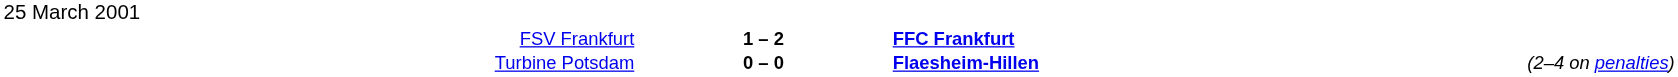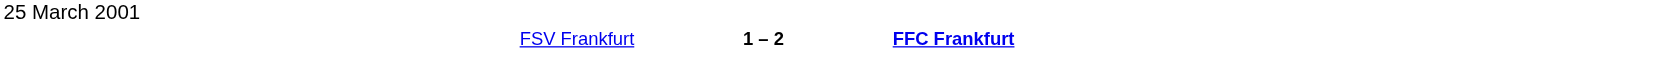 <table width=100% cellspacing=1>
 <tr>
 <th width=25%></th>
 <th width=10%></th>
 <th width=25%></th>
 <th></th>
 </tr>
 <tr>
 <td>25 March 2001</td>
 </tr>
 <tr style=font-size:90%>
 <td align=right><a href='#'>FSV Frankfurt</a></td>
 <td align=center><strong>1 – 2</strong></td>
 <td><strong><a href='#'>FFC Frankfurt</a></strong></td>
 </tr>
-<tr style=font-size:90%>
-<td align=right><a href='#'>Turbine Potsdam</a></td>
-<td align=center><strong>0 – 0</strong></td>
-<td><strong><a href='#'>Flaesheim-Hillen</a></strong></td>
-<td><em>(2–4 on <a href='#'>penalties</a>)</em></td>
-</tr>
 </table>
